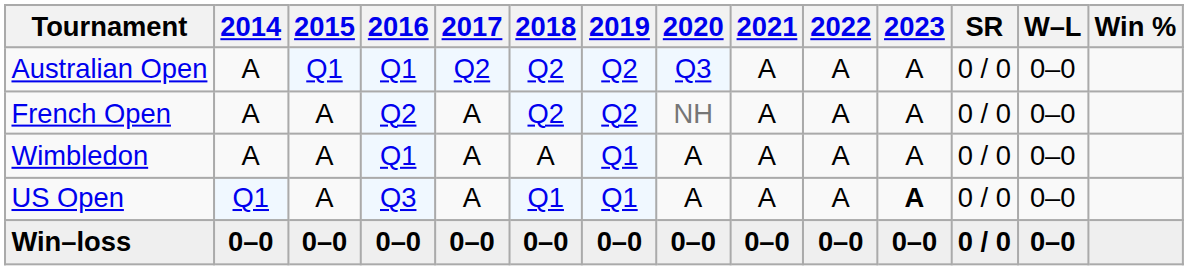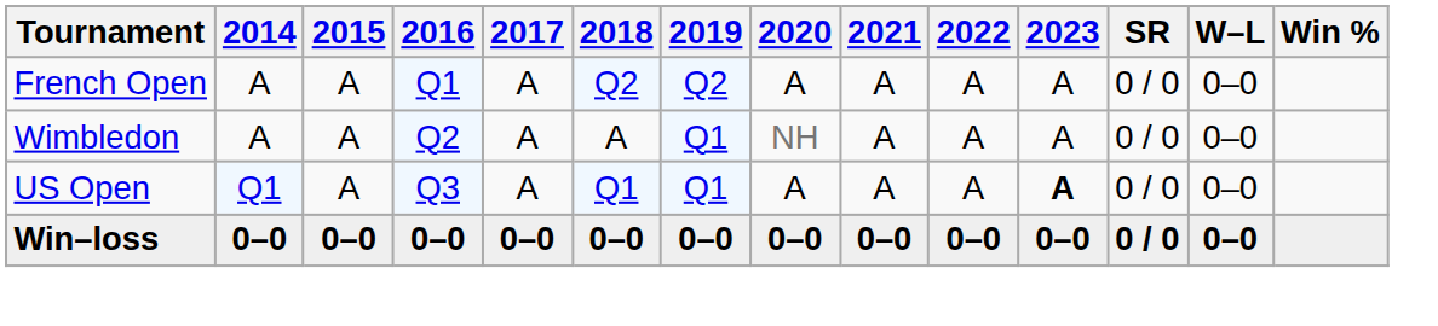 <table class=wikitable style=text-align:center;font-size:85%>
 <tr>
 <th>Tournament</th>
 <th><a href='#'>2014</a></th>
 <th><a href='#'>2015</a></th>
 <th><a href='#'>2016</a></th>
 <th><a href='#'>2017</a></th>
 <th><a href='#'>2018</a></th>
 <th><a href='#'>2019</a></th>
 <th><a href='#'>2020</a></th>
 <th><a href='#'>2021</a></th>
 <th><a href='#'>2022</a></th>
 <th><a href='#'>2023</a></th>
 <th>SR</th>
 <th>W–L</th>
 <th>Win %</th>
 </tr>
 <tr>
-<td align=left><a href='#'>Australian Open</a></td>
-<td>A</td>
-<td bgcolor=f0f8ff><a href='#'>Q1</a></td>
-<td bgcolor=f0f8ff><a href='#'>Q1</a></td>
-<td bgcolor=f0f8ff><a href='#'>Q2</a></td>
-<td bgcolor=f0f8ff><a href='#'>Q2</a></td>
-<td bgcolor=f0f8ff><a href='#'>Q2</a></td>
-<td bgcolor=f0f8ff><a href='#'>Q3</a></td>
-<td>A</td>
-<td>A</td>
-<td>A</td>
-<td>0 / 0</td>
-<td>0–0</td>
-<td></td>
-</tr>
-<tr>
 <td align=left><a href='#'>French Open</a></td>
 <td>A</td>
 <td>A</td>
-<td bgcolor=f0f8ff><a href='#'>Q2</a></td>
+<td bgcolor=f0f8ff><a href='#'>Q1</a></td>
 <td>A</td>
 <td bgcolor=f0f8ff><a href='#'>Q2</a></td>
 <td bgcolor=f0f8ff><a href='#'>Q2</a></td>
-<td style=color:#767676>NH</td>
+<td>A</td>
 <td>A</td>
 <td>A</td>
 <td>A</td>
 <td>0 / 0</td>
 <td>0–0</td>
 <td></td>
 </tr>
 <tr>
 <td align=left><a href='#'>Wimbledon</a></td>
 <td>A</td>
 <td>A</td>
-<td bgcolor=f0f8ff><a href='#'>Q1</a></td>
+<td bgcolor=f0f8ff><a href='#'>Q2</a></td>
 <td>A</td>
 <td>A</td>
 <td bgcolor=f0f8ff><a href='#'>Q1</a></td>
-<td>A</td>
+<td style=color:#767676>NH</td>
 <td>A</td>
 <td>A</td>
 <td>A</td>
 <td>0 / 0</td>
 <td>0–0</td>
 <td></td>
 </tr>
 <tr>
 <td align=left><a href='#'>US Open</a></td>
 <td bgcolor=f0f8ff><a href='#'>Q1</a></td>
 <td>A</td>
 <td bgcolor=f0f8ff><a href='#'>Q3</a></td>
 <td>A</td>
 <td bgcolor=f0f8ff><a href='#'>Q1</a></td>
 <td bgcolor=f0f8ff><a href='#'>Q1</a></td>
 <td>A</td>
 <td>A</td>
 <td>A</td>
 <td><strong>A</strong></td>
 <td>0 / 0</td>
 <td>0–0</td>
 <td></td>
 </tr>
 <tr style=font-weight:bold;background:#efefef>
 <td style=text-align:left>Win–loss</td>
 <td>0–0</td>
 <td>0–0</td>
 <td>0–0</td>
 <td>0–0</td>
 <td>0–0</td>
 <td>0–0</td>
 <td>0–0</td>
 <td>0–0</td>
 <td>0–0</td>
 <td>0–0</td>
 <td>0 / 0</td>
 <td>0–0</td>
 <td></td>
 </tr>
 </table>
